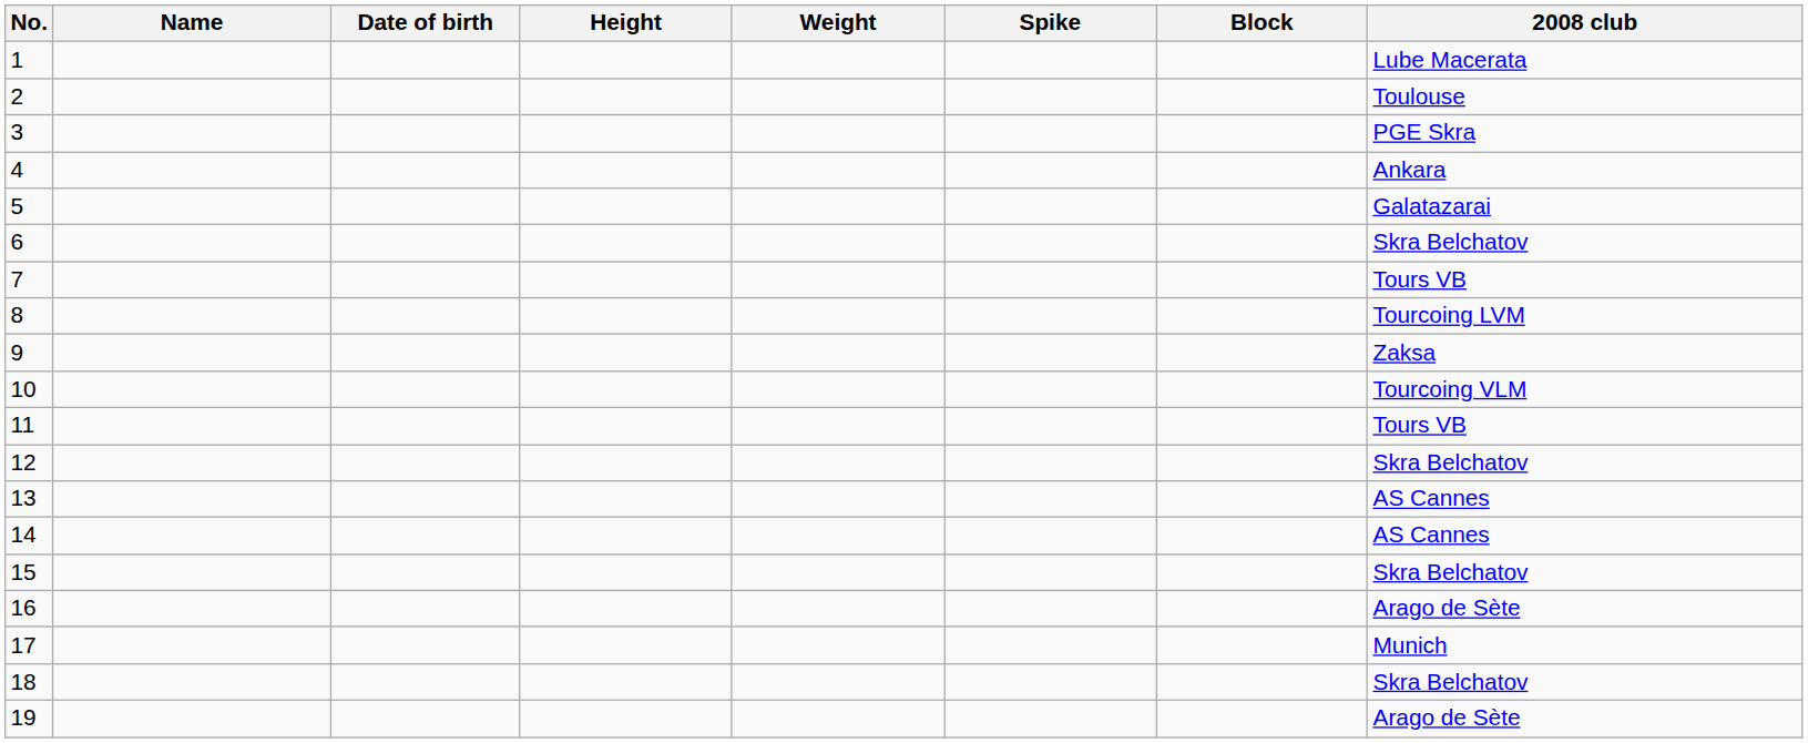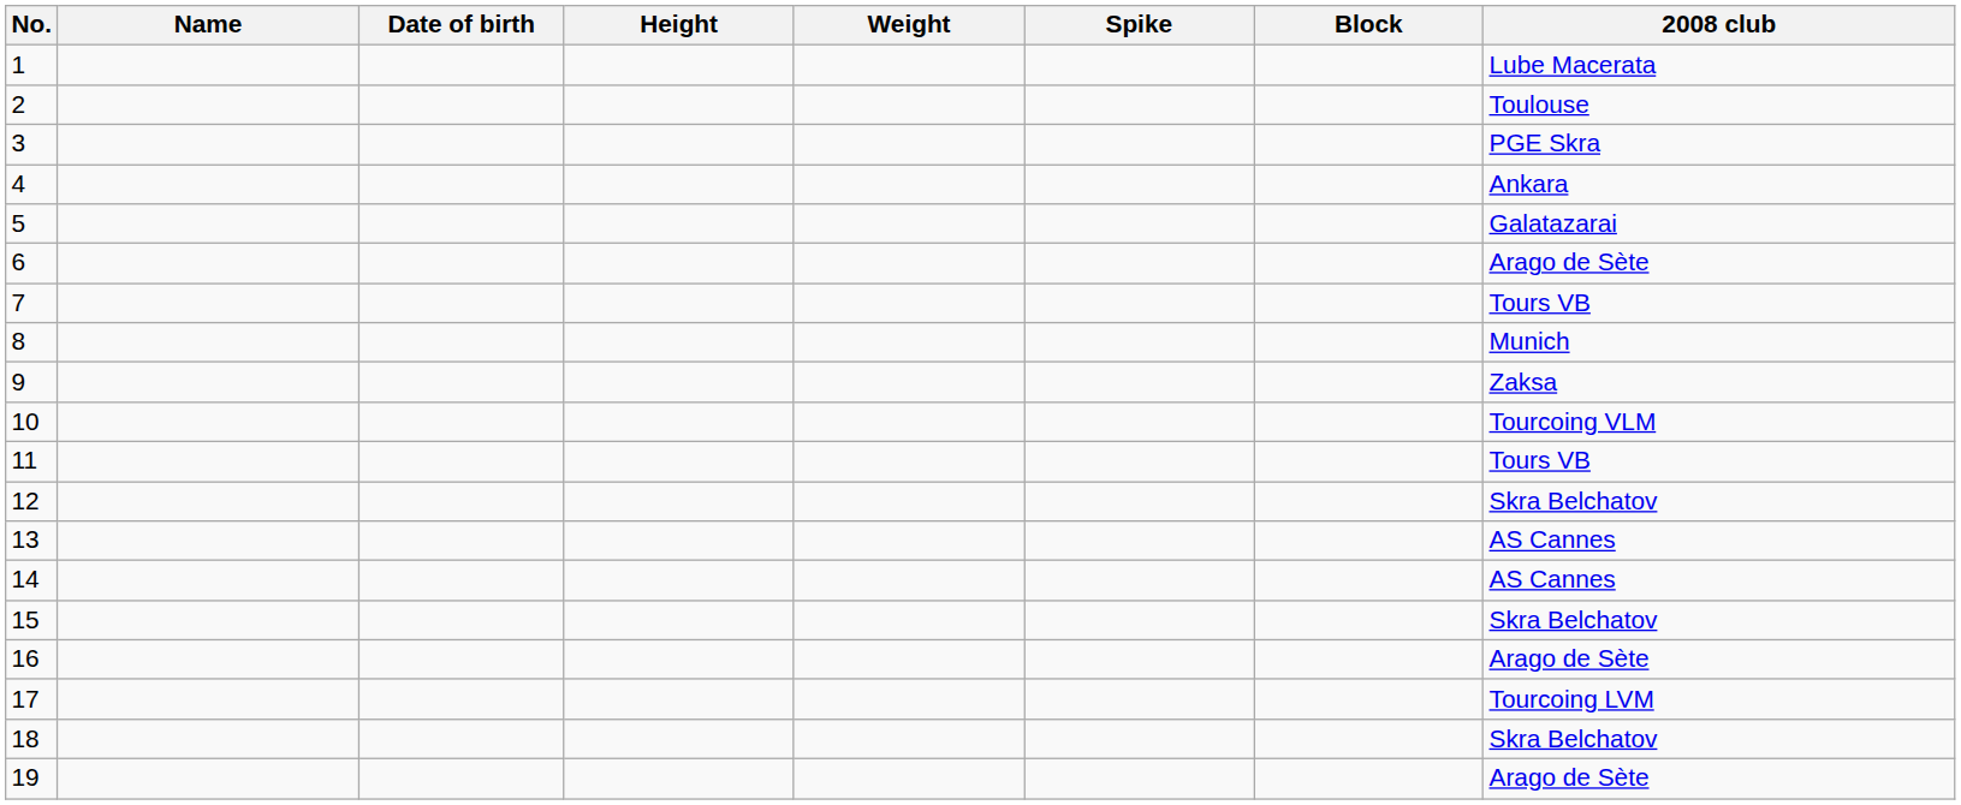 <table class="wikitable sortable" style=font-size:100%; text-align:center;>
 <tr>
 <th>No.</th>
 <th style=width:12em>Name</th>
 <th style=width:8em>Date of birth</th>
 <th style=width:9em>Height</th>
 <th style=width:9em>Weight</th>
 <th style=width:9em>Spike</th>
 <th style=width:9em>Block</th>
 <th style=width:19em>2008 club</th>
 </tr>
 <tr>
 <td>1</td>
 <td align=left></td>
 <td align=right></td>
 <td></td>
 <td></td>
 <td></td>
 <td></td>
 <td align=left><a href='#'>Lube Macerata</a></td>
 </tr>
 <tr>
 <td>2</td>
 <td align=left></td>
 <td align=right></td>
 <td></td>
 <td></td>
 <td></td>
 <td></td>
 <td align=left><a href='#'>Toulouse</a></td>
 </tr>
 <tr>
 <td>3</td>
 <td align=left></td>
 <td align=right></td>
 <td></td>
 <td></td>
 <td></td>
 <td></td>
 <td align=left><a href='#'>PGE Skra</a></td>
 </tr>
 <tr>
 <td>4</td>
 <td align=left></td>
 <td align=right></td>
 <td></td>
 <td></td>
 <td></td>
 <td></td>
 <td align=left><a href='#'>Ankara</a></td>
 </tr>
 <tr>
 <td>5</td>
 <td align=left></td>
 <td align=right></td>
 <td></td>
 <td></td>
 <td></td>
 <td></td>
 <td align=left><a href='#'>Galatazarai</a></td>
 </tr>
 <tr>
 <td>6</td>
 <td align=left></td>
 <td align=right></td>
 <td></td>
 <td></td>
 <td></td>
 <td></td>
-<td align=left><a href='#'>Skra Belchatov</a></td>
+<td align=left><a href='#'>Arago de Sète</a></td>
 </tr>
 <tr>
 <td>7</td>
 <td align=left></td>
 <td align=right></td>
 <td></td>
 <td></td>
 <td></td>
 <td></td>
 <td align=left><a href='#'>Tours VB</a></td>
 </tr>
 <tr>
 <td>8</td>
 <td align=left></td>
 <td align=right></td>
 <td></td>
 <td></td>
 <td></td>
 <td></td>
-<td align=left><a href='#'>Tourcoing LVM</a></td>
+<td align=left><a href='#'>Munich</a></td>
 </tr>
 <tr>
 <td>9</td>
 <td align=left></td>
 <td align=right></td>
 <td></td>
 <td></td>
 <td></td>
 <td></td>
 <td align=left><a href='#'>Zaksa</a></td>
 </tr>
 <tr>
 <td>10</td>
 <td align=left></td>
 <td align=right></td>
 <td></td>
 <td></td>
 <td></td>
 <td></td>
 <td align=left><a href='#'>Tourcoing VLM</a></td>
 </tr>
 <tr>
 <td>11</td>
 <td align=left></td>
 <td align=right></td>
 <td></td>
 <td></td>
 <td></td>
 <td></td>
 <td align=left><a href='#'>Tours VB</a></td>
 </tr>
 <tr>
 <td>12</td>
 <td align=left></td>
 <td align=right></td>
 <td></td>
 <td></td>
 <td></td>
 <td></td>
 <td align=left><a href='#'>Skra Belchatov</a></td>
 </tr>
 <tr>
 <td>13</td>
 <td align=left></td>
 <td align=right></td>
 <td></td>
 <td></td>
 <td></td>
 <td></td>
 <td align=left><a href='#'>AS Cannes</a></td>
 </tr>
 <tr>
 <td>14</td>
 <td align=left></td>
 <td align=right></td>
 <td></td>
 <td></td>
 <td></td>
 <td></td>
 <td align=left><a href='#'>AS Cannes</a></td>
 </tr>
 <tr>
 <td>15</td>
 <td align=left></td>
 <td align=right></td>
 <td></td>
 <td></td>
 <td></td>
 <td></td>
 <td align=left><a href='#'>Skra Belchatov</a></td>
 </tr>
 <tr>
 <td>16</td>
 <td align=left></td>
 <td align=right></td>
 <td></td>
 <td></td>
 <td></td>
 <td></td>
 <td align=left><a href='#'>Arago de Sète</a></td>
 </tr>
 <tr>
 <td>17</td>
 <td align=left></td>
 <td align=right></td>
 <td></td>
 <td></td>
 <td></td>
 <td></td>
-<td align=left><a href='#'>Munich</a></td>
+<td align=left><a href='#'>Tourcoing LVM</a></td>
 </tr>
 <tr>
 <td>18</td>
 <td align=left></td>
 <td align=right></td>
 <td></td>
 <td></td>
 <td></td>
 <td></td>
 <td align=left><a href='#'>Skra Belchatov</a></td>
 </tr>
 <tr>
 <td>19</td>
 <td align=left></td>
 <td align=right></td>
 <td></td>
 <td></td>
 <td></td>
 <td></td>
 <td align=left><a href='#'>Arago de Sète</a></td>
 </tr>
 </table>
